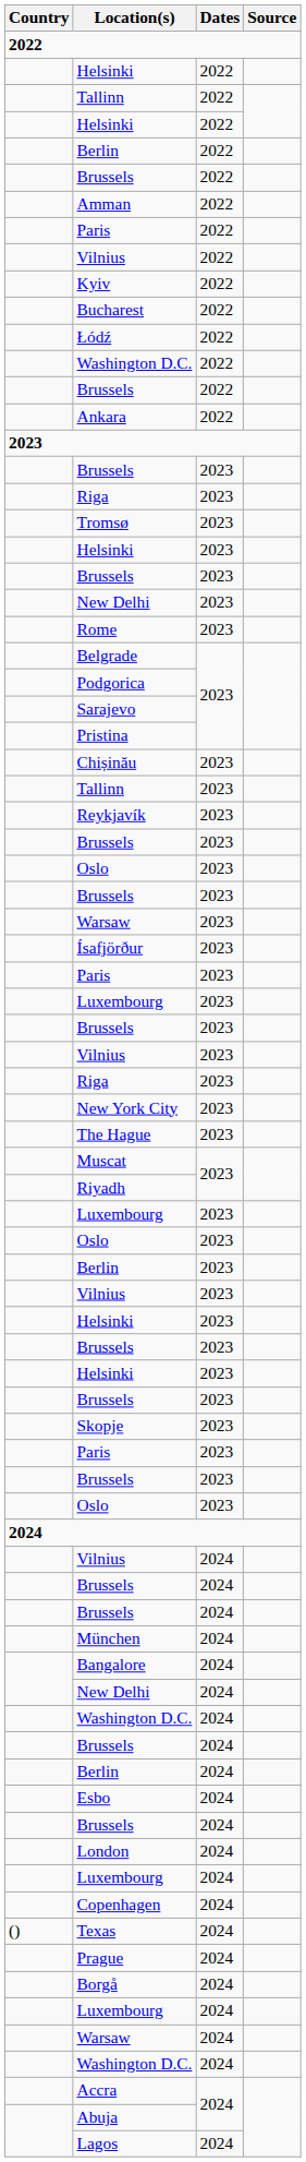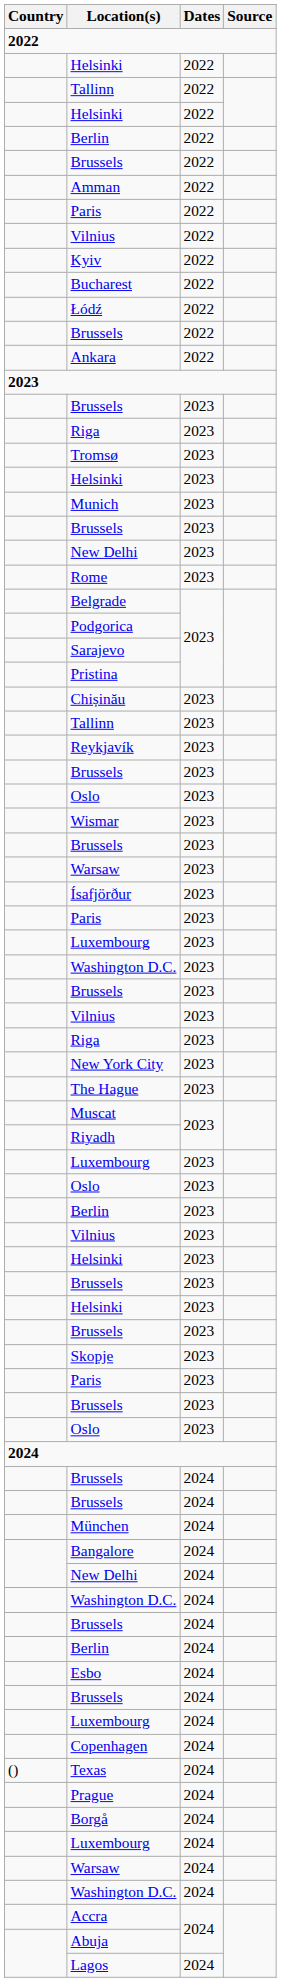 <table class="wikitable mw-collapsible mw-collapsed">
 <tr>
 <th>Country</th>
 <th>Location(s)</th>
 <th>Dates</th>
 <th>Source</th>
 </tr>
 <tr>
 <td colspan=4><strong>2022</strong></td>
 </tr>
 <tr>
 <td></td>
 <td><a href='#'>Helsinki</a></td>
 <td> 2022</td>
 <td></td>
 </tr>
 <tr>
 <td></td>
 <td><a href='#'>Tallinn</a></td>
 <td> 2022</td>
 <td rowspan=2></td>
 </tr>
 <tr>
 <td></td>
 <td><a href='#'>Helsinki</a></td>
 <td> 2022</td>
 </tr>
 <tr>
 <td></td>
 <td><a href='#'>Berlin</a></td>
 <td> 2022</td>
 <td rowspan=1></td>
 </tr>
 <tr>
 <td></td>
 <td><a href='#'>Brussels</a></td>
 <td> 2022</td>
 <td rowspan=1></td>
 </tr>
 <tr>
 <td></td>
 <td><a href='#'>Amman</a></td>
 <td> 2022</td>
 <td rowspan=1></td>
 </tr>
 <tr>
 <td></td>
 <td><a href='#'>Paris</a></td>
 <td> 2022</td>
 <td rowspan=1></td>
 </tr>
 <tr>
 <td></td>
 <td><a href='#'>Vilnius</a></td>
 <td> 2022</td>
 <td rowspan=1></td>
 </tr>
 <tr>
 <td></td>
 <td><a href='#'>Kyiv</a></td>
 <td> 2022</td>
 <td rowspan=1></td>
 </tr>
 <tr>
 <td></td>
 <td><a href='#'>Bucharest</a></td>
 <td> 2022</td>
 <td rowspan=1></td>
 </tr>
 <tr>
 <td></td>
 <td><a href='#'>Łódź</a></td>
 <td> 2022</td>
 <td rowspan=1></td>
 </tr>
 <tr>
 <td></td>
-<td><a href='#'>Washington D.C.</a></td>
-<td> 2022</td>
-<td rowspan=1></td>
-</tr>
-<tr>
-<td></td>
 <td><a href='#'>Brussels</a></td>
 <td> 2022</td>
 <td rowspan=1></td>
 </tr>
 <tr>
 <td></td>
 <td><a href='#'>Ankara</a></td>
 <td> 2022</td>
 <td rowspan=1></td>
 </tr>
 <tr>
 <td colspan=4><strong>2023</strong></td>
 </tr>
 <tr>
 <td></td>
 <td><a href='#'>Brussels</a></td>
 <td> 2023</td>
 <td rowspan=1></td>
 </tr>
 <tr>
 <td></td>
 <td><a href='#'>Riga</a></td>
 <td> 2023</td>
 <td rowspan=1></td>
 </tr>
 <tr>
 <td></td>
 <td><a href='#'>Tromsø</a></td>
 <td> 2023</td>
 <td rowspan=1></td>
 </tr>
 <tr>
 <td></td>
 <td><a href='#'>Helsinki</a></td>
+<td> 2023</td>
+<td rowspan=1></td>
+</tr>
+<tr>
+<td></td>
+<td><a href='#'>Munich</a></td>
 <td> 2023</td>
 <td rowspan=1></td>
 </tr>
 <tr>
 <td></td>
 <td><a href='#'>Brussels</a></td>
 <td> 2023</td>
 <td rowspan=1></td>
 </tr>
 <tr>
 <td></td>
 <td><a href='#'>New Delhi</a></td>
 <td> 2023</td>
 <td rowspan=1></td>
 </tr>
 <tr>
 <td></td>
 <td><a href='#'>Rome</a></td>
 <td> 2023</td>
 <td rowspan=1></td>
 </tr>
 <tr>
 <td></td>
 <td><a href='#'>Belgrade</a></td>
 <td rowspan=4> 2023</td>
 <td rowspan=4></td>
 </tr>
 <tr>
 <td></td>
 <td><a href='#'>Podgorica</a></td>
 </tr>
 <tr>
 <td></td>
 <td><a href='#'>Sarajevo</a></td>
 </tr>
 <tr>
 <td></td>
 <td><a href='#'>Pristina</a></td>
 </tr>
 <tr>
 <td></td>
 <td><a href='#'>Chișinău</a></td>
 <td> 2023</td>
 <td rowspan=1></td>
 </tr>
 <tr>
 <td></td>
 <td><a href='#'>Tallinn</a></td>
 <td> 2023</td>
 <td rowspan=1></td>
 </tr>
 <tr>
 <td></td>
 <td><a href='#'>Reykjavík</a></td>
 <td> 2023</td>
 <td rowspan=1></td>
 </tr>
 <tr>
 <td></td>
 <td><a href='#'>Brussels</a></td>
 <td> 2023</td>
 <td rowspan=1></td>
 </tr>
 <tr>
 <td></td>
 <td><a href='#'>Oslo</a></td>
 <td> 2023</td>
 <td rowspan=1></td>
 </tr>
 <tr>
 <td></td>
+<td><a href='#'>Wismar</a></td>
+<td> 2023</td>
+<td rowspan=1></td>
+</tr>
+<tr>
+<td></td>
 <td><a href='#'>Brussels</a></td>
 <td> 2023</td>
 <td rowspan=1></td>
 </tr>
 <tr>
 <td></td>
 <td><a href='#'>Warsaw</a></td>
 <td> 2023</td>
 <td rowspan=1></td>
 </tr>
 <tr>
 <td></td>
 <td><a href='#'>Ísafjörður</a></td>
 <td> 2023</td>
 <td rowspan=1></td>
 </tr>
 <tr>
 <td></td>
 <td><a href='#'>Paris</a></td>
 <td> 2023</td>
 <td rowspan=1></td>
 </tr>
 <tr>
 <td></td>
 <td><a href='#'>Luxembourg</a></td>
+<td> 2023</td>
+<td rowspan=1></td>
+</tr>
+<tr>
+<td></td>
+<td><a href='#'>Washington D.C.</a></td>
 <td> 2023</td>
 <td rowspan=1></td>
 </tr>
 <tr>
 <td></td>
 <td><a href='#'>Brussels</a></td>
 <td> 2023</td>
 <td rowspan=1></td>
 </tr>
 <tr>
 <td></td>
 <td><a href='#'>Vilnius</a></td>
 <td> 2023</td>
 <td rowspan=1></td>
 </tr>
 <tr>
 <td></td>
 <td><a href='#'>Riga</a></td>
 <td> 2023</td>
 <td rowspan=1></td>
 </tr>
 <tr>
 <td></td>
 <td><a href='#'>New York City</a></td>
 <td> 2023</td>
 <td rowspan=1></td>
 </tr>
 <tr>
 <td></td>
 <td><a href='#'>The Hague</a></td>
 <td> 2023</td>
 <td rowspan=1></td>
 </tr>
 <tr>
 <td></td>
 <td><a href='#'>Muscat</a></td>
 <td rowspan=2> 2023</td>
 <td rowspan=2></td>
 </tr>
 <tr>
 <td></td>
 <td><a href='#'>Riyadh</a></td>
 </tr>
 <tr>
 <td></td>
 <td><a href='#'>Luxembourg</a></td>
 <td> 2023</td>
 <td rowspan=1></td>
 </tr>
 <tr>
 <td></td>
 <td><a href='#'>Oslo</a></td>
 <td> 2023</td>
 <td rowspan=1></td>
 </tr>
 <tr>
 <td></td>
 <td><a href='#'>Berlin</a></td>
 <td> 2023</td>
 <td rowspan=1></td>
 </tr>
 <tr>
 <td></td>
 <td><a href='#'>Vilnius</a></td>
 <td> 2023</td>
 <td rowspan=1></td>
 </tr>
 <tr>
 <td></td>
 <td><a href='#'>Helsinki</a></td>
 <td> 2023</td>
 <td rowspan=1></td>
 </tr>
 <tr>
 <td></td>
 <td><a href='#'>Brussels</a></td>
 <td> 2023</td>
 <td rowspan=1></td>
 </tr>
 <tr>
 <td></td>
 <td><a href='#'>Helsinki</a></td>
 <td> 2023</td>
 <td rowspan=1></td>
 </tr>
 <tr>
 <td></td>
 <td><a href='#'>Brussels</a></td>
 <td> 2023</td>
 <td rowspan=1></td>
 </tr>
 <tr>
 <td></td>
 <td><a href='#'>Skopje</a></td>
 <td> 2023</td>
 <td rowspan=1></td>
 </tr>
 <tr>
 <td></td>
 <td><a href='#'>Paris</a></td>
 <td> 2023</td>
 <td rowspan=1></td>
 </tr>
 <tr>
 <td></td>
 <td><a href='#'>Brussels</a></td>
 <td> 2023</td>
 <td rowspan=1></td>
 </tr>
 <tr>
 <td></td>
 <td><a href='#'>Oslo</a></td>
 <td> 2023</td>
 <td rowspan=1></td>
 </tr>
 <tr>
 <td colspan=4><strong>2024</strong></td>
 </tr>
 <tr>
 <td></td>
-<td><a href='#'>Vilnius</a></td>
-<td> 2024</td>
-<td rowspan=1></td>
-</tr>
-<tr>
-<td></td>
 <td><a href='#'>Brussels</a></td>
 <td> 2024</td>
 <td rowspan=1></td>
 </tr>
 <tr>
 <td></td>
 <td><a href='#'>Brussels</a></td>
 <td> 2024</td>
 <td rowspan=1></td>
 </tr>
 <tr>
 <td></td>
 <td><a href='#'>München</a></td>
 <td> 2024</td>
 <td rowspan=1></td>
 </tr>
 <tr>
 <td rowspan=2></td>
 <td><a href='#'>Bangalore</a></td>
 <td> 2024</td>
 <td rowspan=1></td>
 </tr>
 <tr>
 <td><a href='#'>New Delhi</a></td>
 <td> 2024</td>
 <td rowspan=1></td>
 </tr>
 <tr>
 <td rowspan=1></td>
 <td><a href='#'>Washington D.C.</a></td>
 <td> 2024</td>
 <td rowspan=1></td>
 </tr>
 <tr>
 <td rowspan=1></td>
 <td><a href='#'>Brussels</a></td>
 <td> 2024</td>
 <td rowspan=1></td>
 </tr>
 <tr>
 <td rowspan=1></td>
 <td><a href='#'>Berlin</a></td>
 <td> 2024</td>
 <td rowspan=1></td>
 </tr>
 <tr>
 <td rowspan=1></td>
 <td><a href='#'>Esbo</a></td>
 <td> 2024</td>
 <td rowspan=1></td>
 </tr>
 <tr>
 <td rowspan=1></td>
 <td><a href='#'>Brussels</a></td>
-<td> 2024</td>
-<td rowspan=1></td>
-</tr>
-<tr>
-<td rowspan=1></td>
-<td><a href='#'>London</a></td>
 <td> 2024</td>
 <td rowspan=1></td>
 </tr>
 <tr>
 <td rowspan=1></td>
 <td><a href='#'>Luxembourg</a></td>
 <td> 2024</td>
 <td rowspan=1></td>
 </tr>
 <tr>
 <td rowspan=1></td>
 <td><a href='#'>Copenhagen</a></td>
 <td> 2024</td>
 <td rowspan=1></td>
 </tr>
 <tr>
 <td rowspan=1> ()</td>
 <td><a href='#'>Texas</a></td>
 <td> 2024</td>
 <td rowspan=1></td>
 </tr>
 <tr>
 <td rowspan=1></td>
 <td><a href='#'>Prague</a></td>
 <td> 2024</td>
 <td rowspan=1></td>
 </tr>
 <tr>
 <td rowspan=1></td>
 <td><a href='#'>Borgå</a></td>
 <td> 2024</td>
 <td rowspan=1></td>
 </tr>
 <tr>
 <td rowspan=1></td>
 <td><a href='#'>Luxembourg</a></td>
 <td> 2024</td>
 <td rowspan=1></td>
 </tr>
 <tr>
 <td rowspan=1></td>
 <td><a href='#'>Warsaw</a></td>
 <td> 2024</td>
 <td rowspan=1></td>
 </tr>
 <tr>
 <td rowspan=1></td>
 <td><a href='#'>Washington D.C.</a></td>
 <td> 2024</td>
 <td rowspan=1></td>
 </tr>
 <tr>
 <td rowspan=1></td>
 <td><a href='#'>Accra</a></td>
 <td rowspan=2> 2024</td>
 <td rowspan=3></td>
 </tr>
 <tr>
 <td rowspan=2></td>
 <td><a href='#'>Abuja</a></td>
 </tr>
 <tr>
 <td><a href='#'>Lagos</a></td>
 <td rowspan=1> 2024</td>
 </tr>
 </table>
